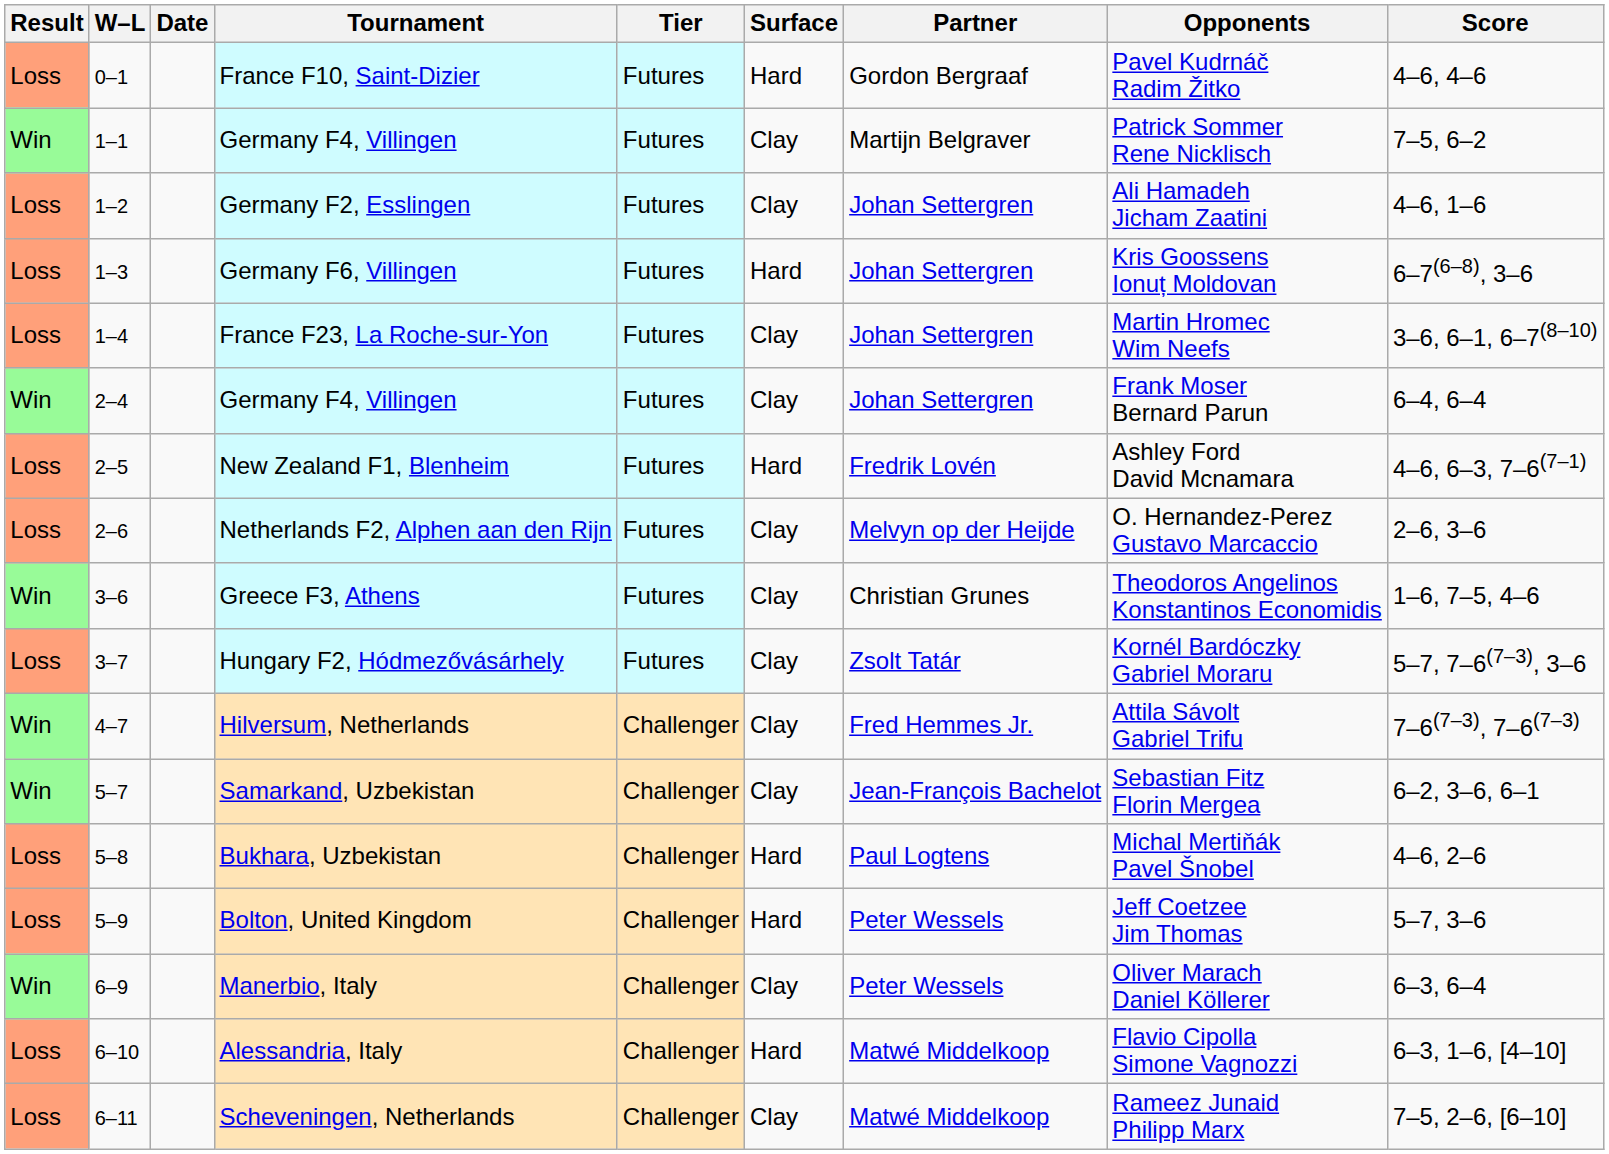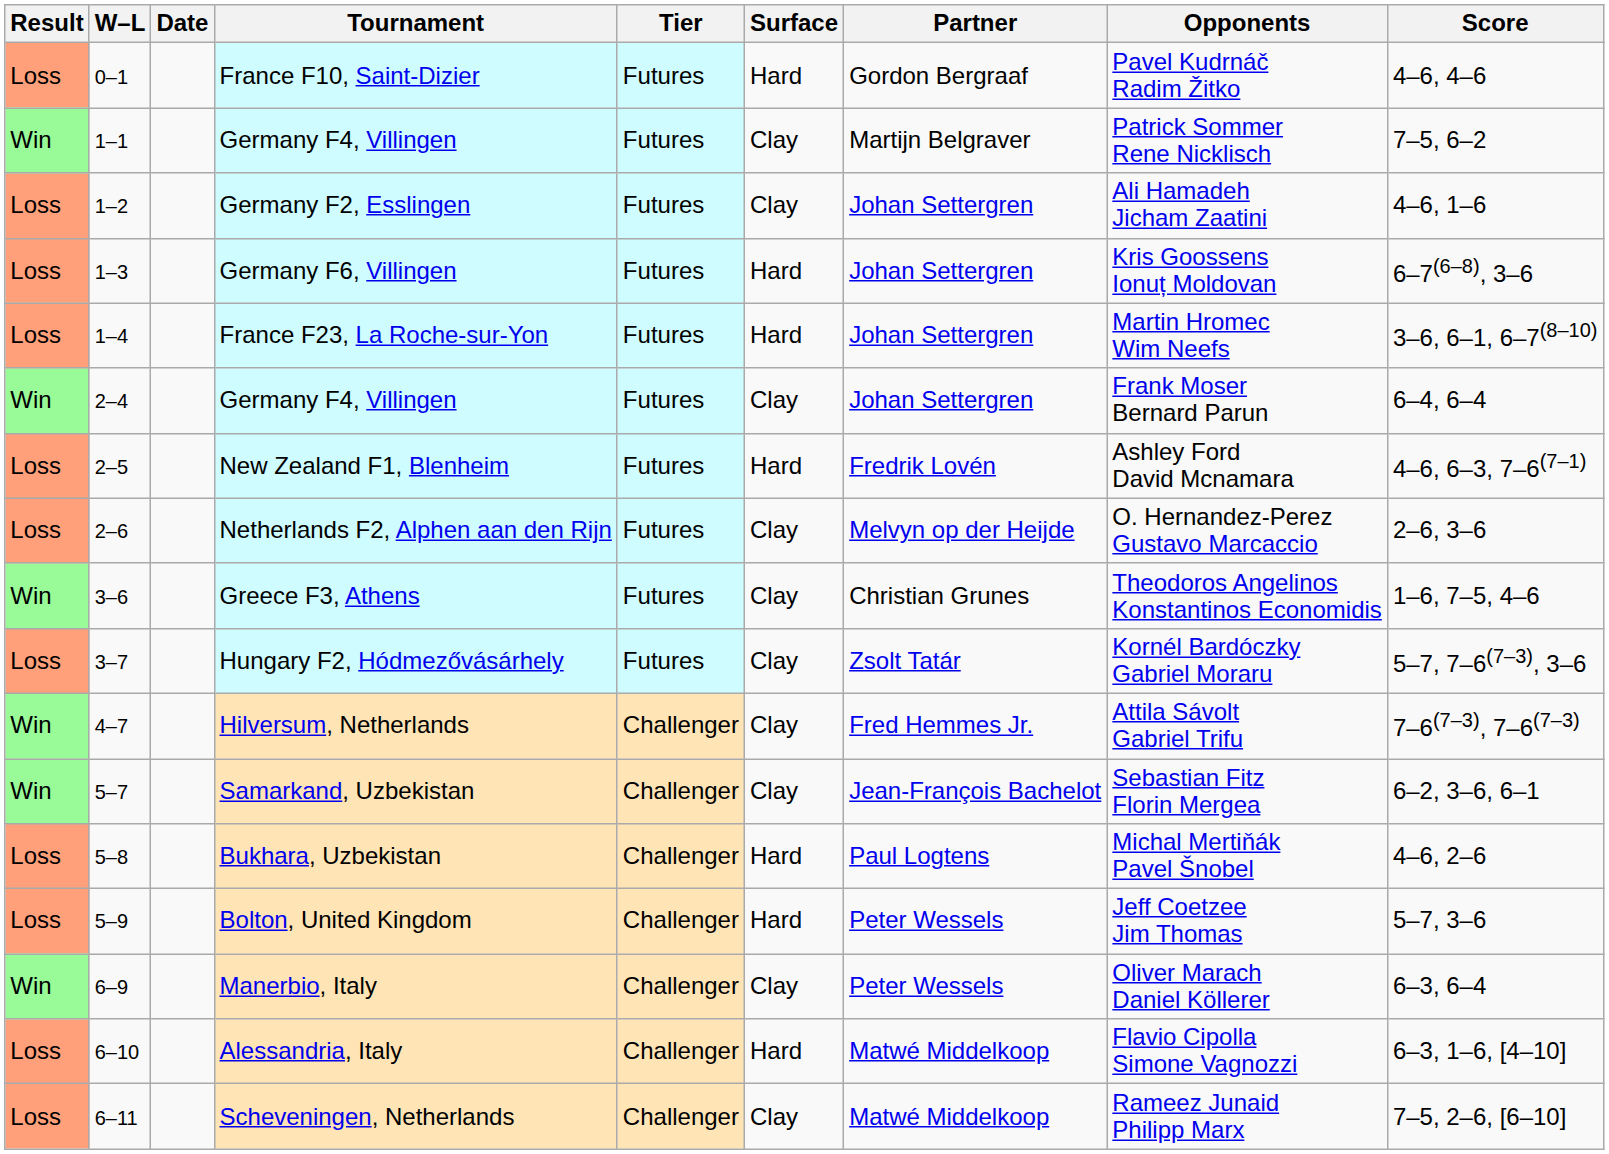 <table class="sortable wikitable">
 <tr>
 <th>Result</th>
 <th class="unsortable">W–L</th>
 <th>Date</th>
 <th>Tournament</th>
 <th>Tier</th>
 <th>Surface</th>
 <th>Partner</th>
 <th>Opponents</th>
 <th class="unsortable">Score</th>
 </tr>
 <tr>
 <td bgcolor=ffa07a>Loss</td>
 <td><small>0–1</small></td>
 <td></td>
 <td bgcolor=cffcff>France F10, <a href='#'>Saint-Dizier</a></td>
 <td bgcolor=cffcff>Futures</td>
 <td>Hard</td>
 <td> Gordon Bergraaf</td>
 <td> <a href='#'>Pavel Kudrnáč</a> <br>  <a href='#'>Radim Žitko</a></td>
 <td>4–6, 4–6</td>
 </tr>
 <tr>
 <td bgcolor=98fb98>Win</td>
 <td><small>1–1</small></td>
 <td></td>
 <td bgcolor=cffcff>Germany F4, <a href='#'>Villingen</a></td>
 <td bgcolor=cffcff>Futures</td>
 <td>Clay</td>
 <td> Martijn Belgraver</td>
 <td> <a href='#'>Patrick Sommer</a> <br>  <a href='#'>Rene Nicklisch</a></td>
 <td>7–5, 6–2</td>
 </tr>
 <tr>
 <td bgcolor=ffa07a>Loss</td>
 <td><small>1–2</small></td>
 <td></td>
 <td bgcolor=cffcff>Germany F2, <a href='#'>Esslingen</a></td>
 <td bgcolor=cffcff>Futures</td>
 <td>Clay</td>
 <td> <a href='#'>Johan Settergren</a></td>
 <td> <a href='#'>Ali Hamadeh</a> <br>  <a href='#'>Jicham Zaatini</a></td>
 <td>4–6, 1–6</td>
 </tr>
 <tr>
 <td bgcolor=ffa07a>Loss</td>
 <td><small>1–3</small></td>
 <td></td>
 <td bgcolor=cffcff>Germany F6, <a href='#'>Villingen</a></td>
 <td bgcolor=cffcff>Futures</td>
 <td>Hard</td>
 <td> <a href='#'>Johan Settergren</a></td>
 <td> <a href='#'>Kris Goossens</a> <br>  <a href='#'>Ionuț Moldovan</a></td>
 <td>6–7<sup>(6–8)</sup>, 3–6</td>
 </tr>
 <tr>
 <td bgcolor=ffa07a>Loss</td>
 <td><small>1–4</small></td>
 <td></td>
 <td bgcolor=cffcff>France F23, <a href='#'>La Roche-sur-Yon</a></td>
 <td bgcolor=cffcff>Futures</td>
-<td>Clay</td>
+<td>Hard</td>
 <td> <a href='#'>Johan Settergren</a></td>
 <td> <a href='#'>Martin Hromec</a> <br>  <a href='#'>Wim Neefs</a></td>
 <td>3–6, 6–1, 6–7<sup>(8–10)</sup></td>
 </tr>
 <tr>
 <td bgcolor=98fb98>Win</td>
 <td><small>2–4</small></td>
 <td></td>
 <td bgcolor=cffcff>Germany F4, <a href='#'>Villingen</a></td>
 <td bgcolor=cffcff>Futures</td>
 <td>Clay</td>
 <td> <a href='#'>Johan Settergren</a></td>
 <td> <a href='#'>Frank Moser</a> <br>  Bernard Parun</td>
 <td>6–4, 6–4</td>
 </tr>
 <tr>
 <td bgcolor=ffa07a>Loss</td>
 <td><small>2–5</small></td>
 <td></td>
 <td bgcolor=cffcff>New Zealand F1, <a href='#'>Blenheim</a></td>
 <td bgcolor=cffcff>Futures</td>
 <td>Hard</td>
 <td> <a href='#'>Fredrik Lovén</a></td>
 <td> Ashley Ford <br>  David Mcnamara</td>
 <td>4–6, 6–3, 7–6<sup>(7–1)</sup></td>
 </tr>
 <tr>
 <td bgcolor=ffa07a>Loss</td>
 <td><small>2–6</small></td>
 <td></td>
 <td bgcolor=cffcff>Netherlands F2, <a href='#'>Alphen aan den Rijn</a></td>
 <td bgcolor=cffcff>Futures</td>
 <td>Clay</td>
 <td> <a href='#'>Melvyn op der Heijde</a></td>
 <td> O. Hernandez-Perez <br>  <a href='#'>Gustavo Marcaccio</a></td>
 <td>2–6, 3–6</td>
 </tr>
 <tr>
 <td bgcolor=98fb98>Win</td>
 <td><small>3–6</small></td>
 <td></td>
 <td bgcolor=cffcff>Greece F3, <a href='#'>Athens</a></td>
 <td bgcolor=cffcff>Futures</td>
 <td>Clay</td>
 <td> Christian Grunes</td>
 <td> <a href='#'>Theodoros Angelinos</a> <br>  <a href='#'>Konstantinos Economidis</a></td>
 <td>1–6, 7–5, 4–6</td>
 </tr>
 <tr>
 <td bgcolor=ffa07a>Loss</td>
 <td><small>3–7</small></td>
 <td></td>
 <td bgcolor=cffcff>Hungary F2, <a href='#'>Hódmezővásárhely</a></td>
 <td bgcolor=cffcff>Futures</td>
 <td>Clay</td>
 <td> <a href='#'>Zsolt Tatár</a></td>
 <td> <a href='#'>Kornél Bardóczky</a> <br>  <a href='#'>Gabriel Moraru</a></td>
 <td>5–7, 7–6<sup>(7–3)</sup>, 3–6</td>
 </tr>
 <tr>
 <td bgcolor=98fb98>Win</td>
 <td><small>4–7</small></td>
 <td></td>
 <td bgcolor=moccasin><a href='#'>Hilversum</a>, Netherlands</td>
 <td bgcolor=moccasin>Challenger</td>
 <td>Clay</td>
 <td> <a href='#'>Fred Hemmes Jr.</a></td>
 <td> <a href='#'>Attila Sávolt</a> <br>  <a href='#'>Gabriel Trifu</a></td>
 <td>7–6<sup>(7–3)</sup>, 7–6<sup>(7–3)</sup></td>
 </tr>
 <tr>
 <td bgcolor=98fb98>Win</td>
 <td><small>5–7</small></td>
 <td></td>
 <td bgcolor=moccasin><a href='#'>Samarkand</a>, Uzbekistan</td>
 <td bgcolor=moccasin>Challenger</td>
 <td>Clay</td>
 <td> <a href='#'>Jean-François Bachelot</a></td>
 <td> <a href='#'>Sebastian Fitz</a> <br>  <a href='#'>Florin Mergea</a></td>
 <td>6–2, 3–6, 6–1</td>
 </tr>
 <tr>
 <td bgcolor=ffa07a>Loss</td>
 <td><small>5–8</small></td>
 <td></td>
 <td bgcolor=moccasin><a href='#'>Bukhara</a>, Uzbekistan</td>
 <td bgcolor=moccasin>Challenger</td>
 <td>Hard</td>
 <td> <a href='#'>Paul Logtens</a></td>
 <td> <a href='#'>Michal Mertiňák</a> <br>  <a href='#'>Pavel Šnobel</a></td>
 <td>4–6, 2–6</td>
 </tr>
 <tr>
 <td bgcolor=ffa07a>Loss</td>
 <td><small>5–9</small></td>
 <td></td>
 <td bgcolor=moccasin><a href='#'>Bolton</a>, United Kingdom</td>
 <td bgcolor=moccasin>Challenger</td>
 <td>Hard</td>
 <td> <a href='#'>Peter Wessels</a></td>
 <td> <a href='#'>Jeff Coetzee</a> <br>  <a href='#'>Jim Thomas</a></td>
 <td>5–7, 3–6</td>
 </tr>
 <tr>
 <td bgcolor=98fb98>Win</td>
 <td><small>6–9</small></td>
 <td></td>
 <td bgcolor=moccasin><a href='#'>Manerbio</a>, Italy</td>
 <td bgcolor=moccasin>Challenger</td>
 <td>Clay</td>
 <td> <a href='#'>Peter Wessels</a></td>
 <td> <a href='#'>Oliver Marach</a> <br>  <a href='#'>Daniel Köllerer</a></td>
 <td>6–3, 6–4</td>
 </tr>
 <tr>
 <td bgcolor=ffa07a>Loss</td>
 <td><small>6–10</small></td>
 <td></td>
 <td bgcolor=moccasin><a href='#'>Alessandria</a>, Italy</td>
 <td bgcolor=moccasin>Challenger</td>
 <td>Hard</td>
 <td> <a href='#'>Matwé Middelkoop</a></td>
 <td> <a href='#'>Flavio Cipolla</a> <br>  <a href='#'>Simone Vagnozzi</a></td>
 <td>6–3, 1–6, [4–10]</td>
 </tr>
 <tr>
 <td bgcolor=ffa07a>Loss</td>
 <td><small>6–11</small></td>
 <td></td>
 <td bgcolor=moccasin><a href='#'>Scheveningen</a>, Netherlands</td>
 <td bgcolor=moccasin>Challenger</td>
 <td>Clay</td>
 <td> <a href='#'>Matwé Middelkoop</a></td>
 <td> <a href='#'>Rameez Junaid</a> <br>  <a href='#'>Philipp Marx</a></td>
 <td>7–5, 2–6, [6–10]</td>
 </tr>
 </table>
